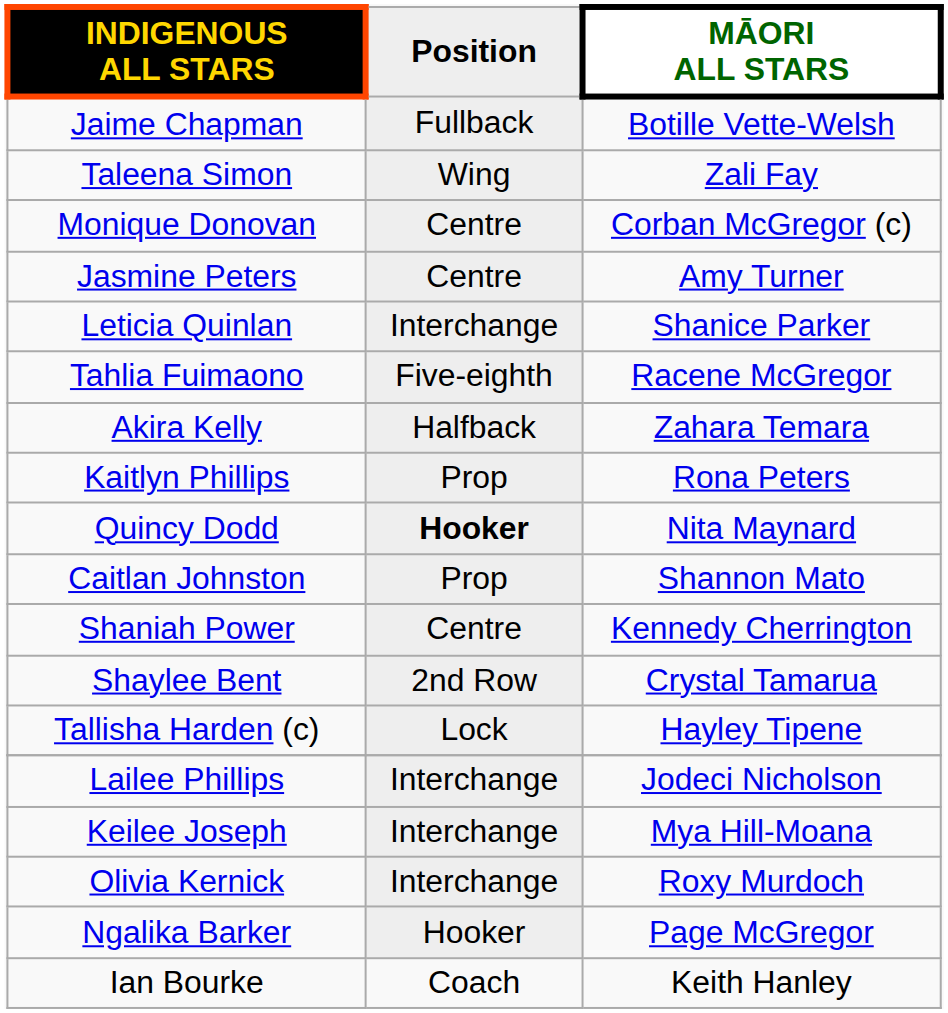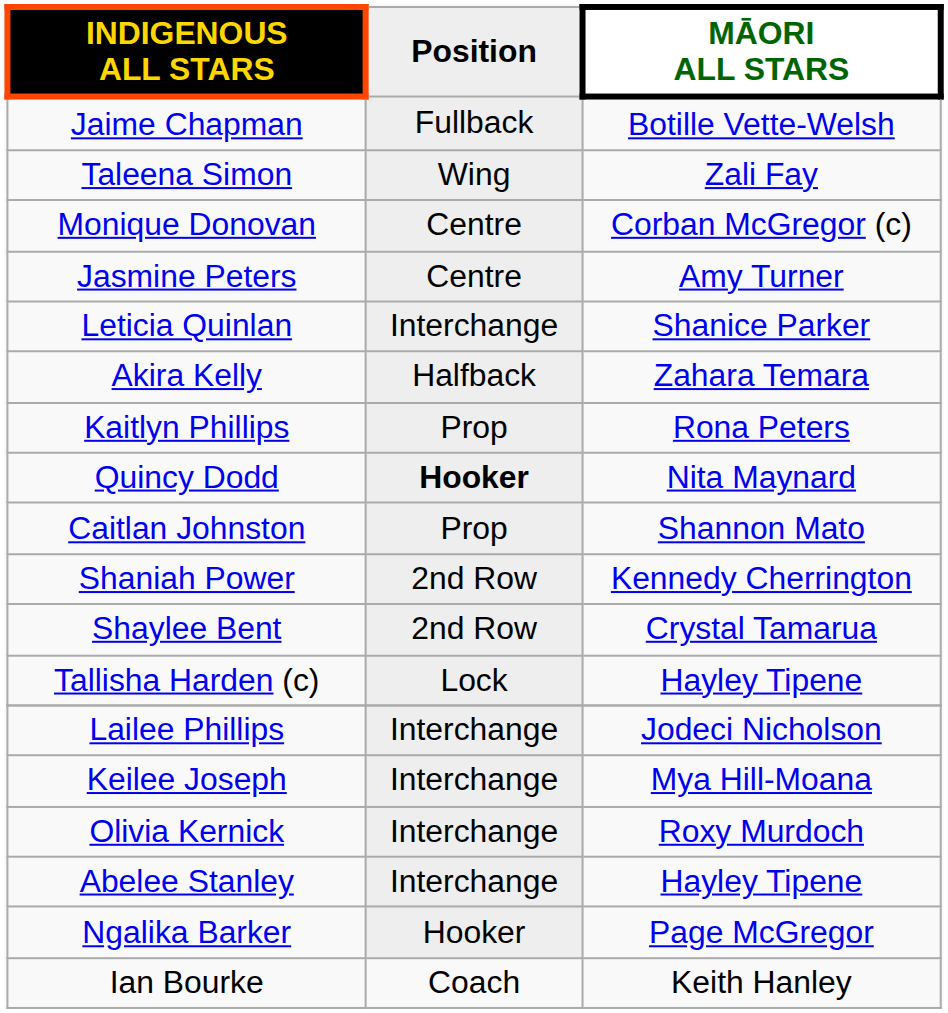 <table class="wikitable" style="margin: 1em auto 1em auto">
 <tr>
 <th align="centre" style="width:170px; border:3px solid orangered; background:black; color:gold">INDIGENOUS<br>ALL STARS</th>
 <th width="100" align="center" style="background: #eeeeee; color: black">Position</th>
 <th align="centre" style="width:170px; border:3px solid black; background:white; color:darkgreen">MĀORI<br>ALL STARS</th>
 </tr>
 <tr>
 <td align="center"><a href='#'>Jaime Chapman</a></td>
 <td align="center" style="background: #eeeeee">Fullback</td>
 <td align="center"><a href='#'>Botille Vette-Welsh</a></td>
 </tr>
 <tr>
 <td align="center"><a href='#'>Taleena Simon</a></td>
 <td align="center" style="background: #eeeeee">Wing</td>
 <td align="center"><a href='#'>Zali Fay</a></td>
 </tr>
 <tr>
 <td align="center"><a href='#'>Monique Donovan</a></td>
 <td align="center" style="background: #eeeeee">Centre</td>
 <td align="center"><a href='#'>Corban McGregor</a> (c)</td>
 </tr>
 <tr>
 <td align="center"><a href='#'>Jasmine Peters</a></td>
 <td align="center" style="background: #eeeeee">Centre</td>
 <td align="center"><a href='#'>Amy Turner</a></td>
 </tr>
 <tr>
 <td align="center"><a href='#'>Leticia Quinlan</a></td>
 <td align="center" style="background: #eeeeee">Interchange</td>
 <td align="center"><a href='#'>Shanice Parker</a></td>
 </tr>
 <tr>
-<td align="center"><a href='#'>Tahlia Fuimaono</a></td>
-<td align="center" style="background: #eeeeee">Five-eighth</td>
-<td align="center"><a href='#'>Racene McGregor</a></td>
-</tr>
-<tr>
 <td align="center"><a href='#'>Akira Kelly</a></td>
 <td align="center" style="background: #eeeeee">Halfback</td>
 <td align="center"><a href='#'>Zahara Temara</a></td>
 </tr>
 <tr>
 <td align="center"><a href='#'>Kaitlyn Phillips</a></td>
 <td align="center" style="background: #eeeeee">Prop</td>
 <td align="center"><a href='#'>Rona Peters</a></td>
 </tr>
 <tr>
 <td align="center"><a href='#'>Quincy Dodd</a></td>
 <td align="center" style="background: #eeeeee"><strong>Hooker</strong></td>
 <td align="center"><a href='#'>Nita Maynard</a></td>
 </tr>
 <tr>
 <td align="center"><a href='#'>Caitlan Johnston</a></td>
 <td align="center" style="background: #eeeeee">Prop</td>
 <td align="center"><a href='#'>Shannon Mato</a></td>
 </tr>
 <tr>
 <td align="center"><a href='#'>Shaniah Power</a></td>
-<td align="center" style="background: #eeeeee">Centre</td>
+<td align="center" style="background: #eeeeee">2nd Row</td>
 <td align="center"><a href='#'>Kennedy Cherrington</a></td>
 </tr>
 <tr>
 <td align="center"><a href='#'>Shaylee Bent</a></td>
 <td align="center" style="background: #eeeeee">2nd Row</td>
 <td align="center"><a href='#'>Crystal Tamarua</a></td>
 </tr>
 <tr>
 <td align="center"><a href='#'>Tallisha Harden</a> (c)</td>
 <td align="center" style="background: #eeeeee">Lock</td>
 <td align="center"><a href='#'>Hayley Tipene</a></td>
 </tr>
 <tr>
 </tr>
 <tr>
 <td align="center"><a href='#'>Lailee Phillips</a></td>
 <td align="center" style="background: #eeeeee">Interchange</td>
 <td align="center"><a href='#'>Jodeci Nicholson</a></td>
 </tr>
 <tr>
 <td align="center"><a href='#'>Keilee Joseph</a></td>
 <td align="center" style="background: #eeeeee">Interchange</td>
 <td align="center"><a href='#'>Mya Hill-Moana</a></td>
 </tr>
 <tr>
 <td align="center"><a href='#'>Olivia Kernick</a></td>
 <td align="center" style="background: #eeeeee">Interchange</td>
 <td align="center"><a href='#'>Roxy Murdoch</a></td>
 </tr>
 <tr>
+<td align="center"><a href='#'>Abelee Stanley</a></td>
+<td align="center" style="background: #eeeeee">Interchange</td>
+<td align="center"><a href='#'>Hayley Tipene</a></td>
+</tr>
+<tr>
 <td align="center"><a href='#'>Ngalika Barker</a></td>
 <td align="center" style="background: #eeeeee">Hooker</td>
 <td align="center"><a href='#'>Page McGregor</a></td>
 </tr>
 <tr>
 <td align="center">Ian Bourke</td>
 <td align="center">Coach</td>
 <td align="center">Keith Hanley</td>
 </tr>
 </table>
